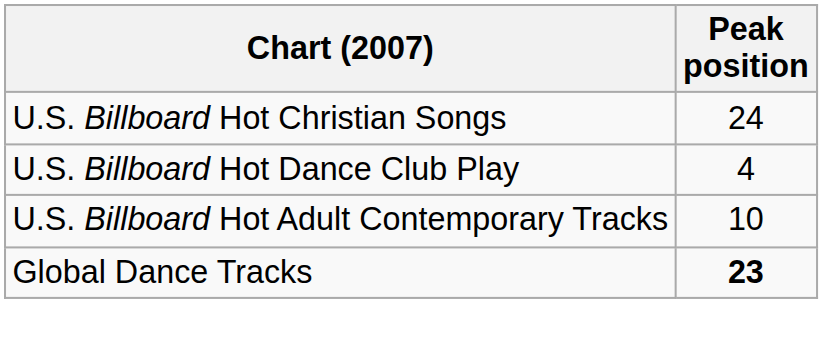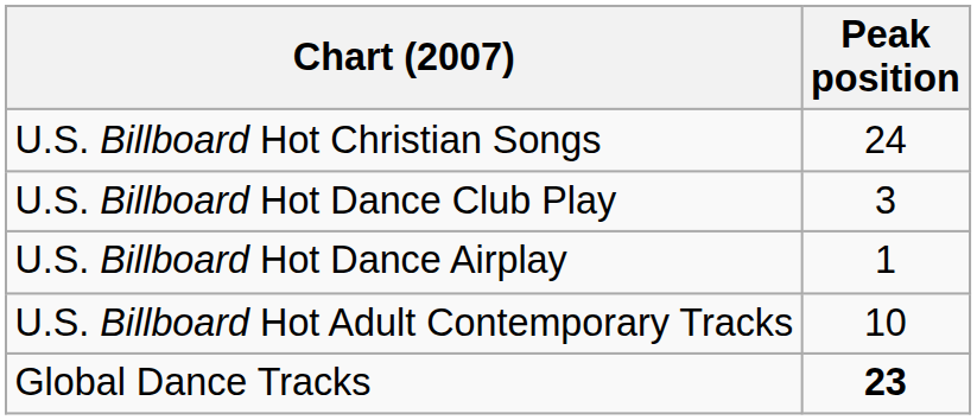 <table class="wikitable">
 <tr>
 <th align="left">Chart (2007)</th>
 <th align="center">Peak<br>position</th>
 </tr>
 <tr>
 <td align="left">U.S. <em>Billboard</em> Hot Christian Songs</td>
 <td align="center">24</td>
 </tr>
 <tr>
 <td align="left">U.S. <em>Billboard</em> Hot Dance Club Play</td>
-<td align="center">4</td>
+<td align="center">3</td>
+</tr>
+<tr>
+<td align="left">U.S. <em>Billboard</em> Hot Dance Airplay</td>
+<td align="center">1</td>
 </tr>
 <tr>
 <td align="left">U.S. <em>Billboard</em> Hot Adult Contemporary Tracks</td>
 <td align="center">10</td>
 </tr>
 <tr>
 <td align="left">Global Dance Tracks</td>
 <td align="center"><strong>23</strong></td>
 </tr>
 </table>
